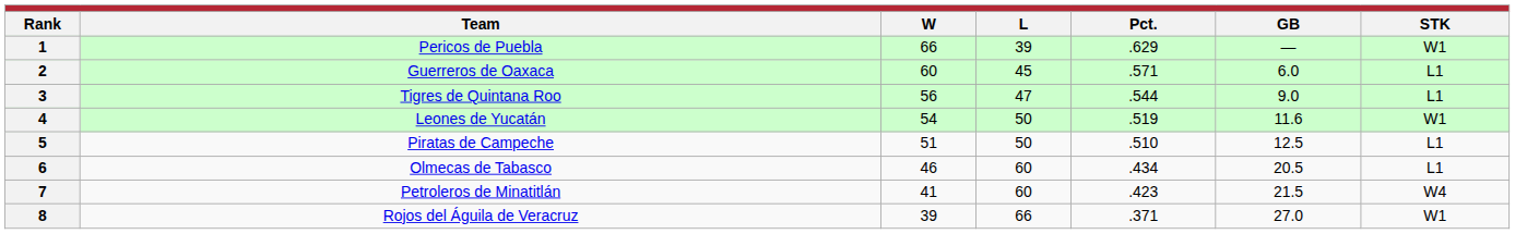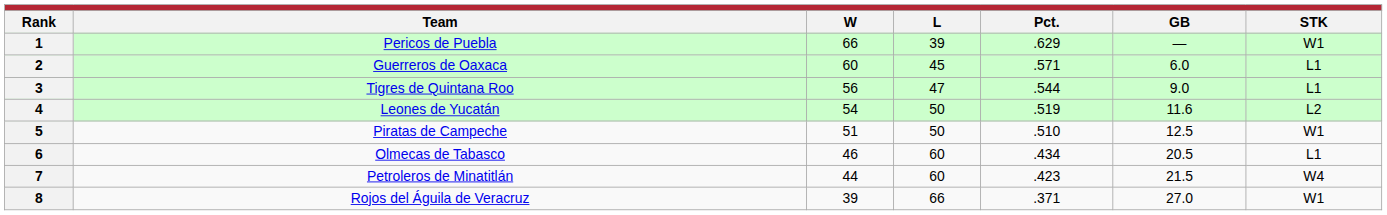 <table class="wikitable plainrowheaders" width="100%" style="text-align:center;">
 <tr>
 <th style="background:#B52735;" colspan="7"></th>
 </tr>
 <tr>
 <th scope="col" width="5%">Rank</th>
 <th>Team</th>
 <th>W</th>
 <th>L</th>
 <th>Pct.</th>
 <th>GB</th>
 <th>STK</th>
 </tr>
 <tr style="background-color:#ccffcc;">
 <th>1</th>
 <td><a href='#'>Pericos de Puebla</a></td>
 <td>66</td>
 <td>39</td>
 <td>.629</td>
 <td>—</td>
 <td>W1</td>
 </tr>
 <tr style="background-color:#ccffcc;">
 <th>2</th>
 <td><a href='#'>Guerreros de Oaxaca</a></td>
 <td>60</td>
 <td>45</td>
 <td>.571</td>
 <td>6.0</td>
 <td>L1</td>
 </tr>
 <tr style="background-color:#ccffcc;">
 <th>3</th>
 <td><a href='#'>Tigres de Quintana Roo</a></td>
 <td>56</td>
 <td>47</td>
 <td>.544</td>
 <td>9.0</td>
 <td>L1</td>
 </tr>
 <tr style="background-color:#ccffcc;">
 <th>4</th>
 <td><a href='#'>Leones de Yucatán</a></td>
 <td>54</td>
 <td>50</td>
 <td>.519</td>
 <td>11.6</td>
-<td>W1</td>
+<td>L2</td>
 </tr>
 <tr>
 <th>5</th>
 <td><a href='#'>Piratas de Campeche</a></td>
 <td>51</td>
 <td>50</td>
 <td>.510</td>
 <td>12.5</td>
-<td>L1</td>
+<td>W1</td>
 </tr>
 <tr>
 <th>6</th>
 <td><a href='#'>Olmecas de Tabasco</a></td>
 <td>46</td>
 <td>60</td>
 <td>.434</td>
 <td>20.5</td>
 <td>L1</td>
 </tr>
 <tr>
 <th>7</th>
 <td><a href='#'>Petroleros de Minatitlán</a></td>
-<td>41</td>
+<td>44</td>
 <td>60</td>
 <td>.423</td>
 <td>21.5</td>
 <td>W4</td>
 </tr>
 <tr>
 <th>8</th>
 <td><a href='#'>Rojos del Águila de Veracruz</a></td>
 <td>39</td>
 <td>66</td>
 <td>.371</td>
 <td>27.0</td>
 <td>W1</td>
 </tr>
 </table>
